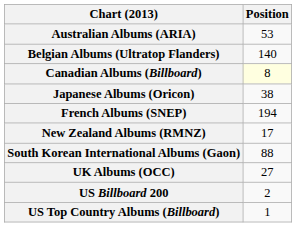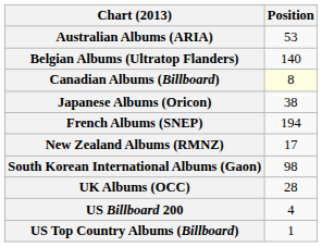 <table class="wikitable sortable plainrowheaders" style="text-align:center;">
 <tr>
 <th>Chart (2013)</th>
 <th>Position</th>
 </tr>
 <tr>
 <th scope="row">Australian Albums (ARIA)</th>
 <td>53</td>
 </tr>
 <tr>
 <th scope="row">Belgian Albums (Ultratop Flanders)</th>
 <td>140</td>
 </tr>
 <tr>
 <th scope="row">Canadian Albums (<em>Billboard</em>)</th>
 <td style="background: lightyellow;">8</td>
 </tr>
 <tr>
 <th scope="row">Japanese Albums (Oricon)</th>
 <td>38</td>
 </tr>
 <tr>
 <th scope="row">French Albums (SNEP)</th>
 <td>194</td>
 </tr>
 <tr>
 <th scope="row">New Zealand Albums (RMNZ)</th>
 <td>17</td>
 </tr>
 <tr>
 <th scope="row">South Korean International Albums (Gaon)</th>
-<td>88</td>
+<td>98</td>
 </tr>
 <tr>
 <th scope="row">UK Albums (OCC)</th>
-<td>27</td>
+<td>28</td>
 </tr>
 <tr>
 <th scope="row">US <em>Billboard</em> 200</th>
-<td>2</td>
+<td>4</td>
 </tr>
 <tr>
 <th scope="row">US Top Country Albums (<em>Billboard</em>)</th>
 <td>1</td>
 </tr>
 </table>
